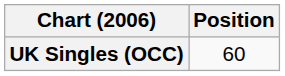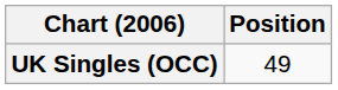 <table class="wikitable plainrowheaders" style="text-align:center">
 <tr>
 <th scope="col">Chart (2006)</th>
 <th scope="col">Position</th>
 </tr>
 <tr>
 <th scope="row">UK Singles (OCC)</th>
-<td>60</td>
+<td>49</td>
 </tr>
 </table>
